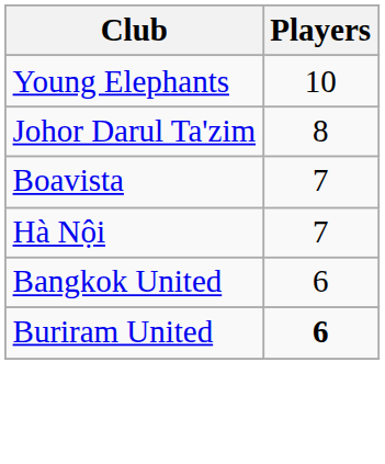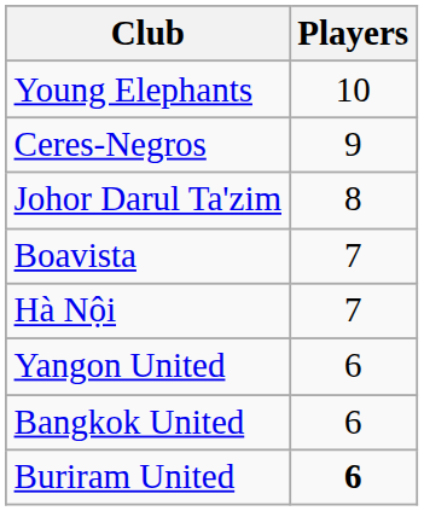 <table class="wikitable sortable">
 <tr>
 <th>Club</th>
 <th>Players</th>
 </tr>
 <tr>
 <td> <a href='#'>Young Elephants</a></td>
 <td align=center>10</td>
+</tr>
+<tr>
+<td> <a href='#'>Ceres-Negros</a></td>
+<td align=center>9</td>
 </tr>
 <tr>
 <td> <a href='#'>Johor Darul Ta'zim</a></td>
 <td align=center>8</td>
 </tr>
 <tr>
 <td> <a href='#'>Boavista</a></td>
 <td align=center>7</td>
 </tr>
 <tr>
 <td> <a href='#'>Hà Nội</a></td>
 <td align=center>7</td>
 </tr>
 <tr>
+<td> <a href='#'>Yangon United</a></td>
+<td align=center>6</td>
+</tr>
+<tr>
 <td> <a href='#'>Bangkok United</a></td>
 <td align=center>6</td>
 </tr>
 <tr>
 <td> <a href='#'>Buriram United</a></td>
 <td align=center><strong>6</strong></td>
 </tr>
 </table>
